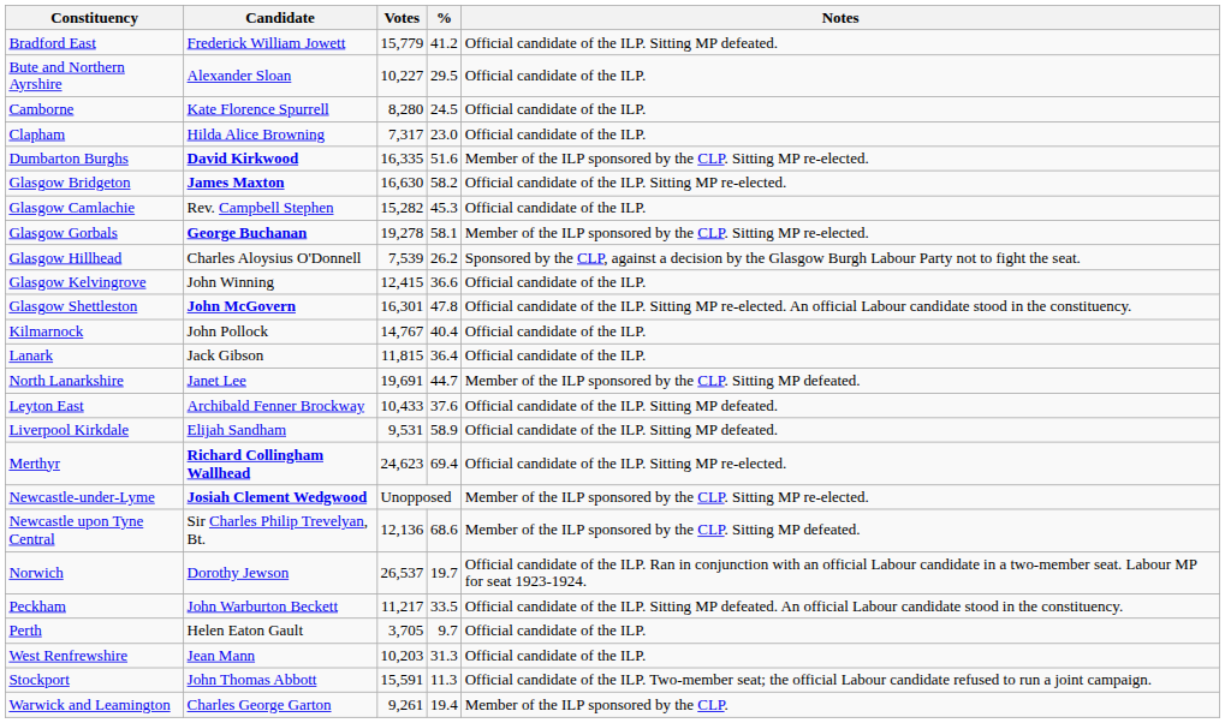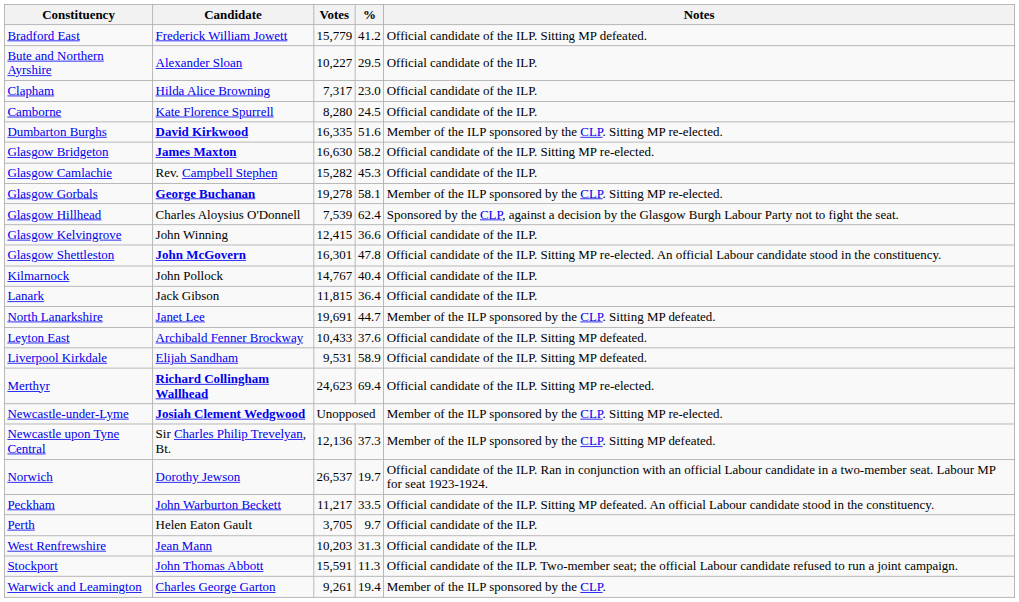 <table class="wikitable">
 <tr>
 <th>Constituency</th>
 <th>Candidate</th>
 <th>Votes</th>
 <th>%</th>
 <th>Notes</th>
 </tr>
 <tr>
 <td><a href='#'>Bradford East</a></td>
 <td><a href='#'>Frederick William Jowett</a></td>
 <td align="right">15,779</td>
 <td>41.2</td>
 <td>Official candidate of the ILP. Sitting MP defeated.</td>
 </tr>
 <tr>
 <td><a href='#'>Bute and Northern Ayrshire</a></td>
 <td><a href='#'>Alexander Sloan</a></td>
 <td align="right">10,227</td>
 <td>29.5</td>
 <td>Official candidate of the ILP.</td>
 </tr>
 <tr>
+<td><a href='#'>Clapham</a></td>
+<td><a href='#'>Hilda Alice Browning</a></td>
+<td align="right">7,317</td>
+<td>23.0</td>
+<td>Official candidate of the ILP.</td>
+</tr>
+<tr>
 <td><a href='#'>Camborne</a></td>
 <td><a href='#'>Kate Florence Spurrell</a></td>
 <td align="right">8,280</td>
 <td>24.5</td>
-<td>Official candidate of the ILP.</td>
-</tr>
-<tr>
-<td><a href='#'>Clapham</a></td>
-<td><a href='#'>Hilda Alice Browning</a></td>
-<td align="right">7,317</td>
-<td>23.0</td>
 <td>Official candidate of the ILP.</td>
 </tr>
 <tr>
 <td><a href='#'>Dumbarton Burghs</a></td>
 <td><strong><a href='#'>David Kirkwood</a></strong></td>
 <td align="right">16,335</td>
 <td>51.6</td>
 <td>Member of the ILP sponsored by the <a href='#'>CLP</a>. Sitting MP re-elected.</td>
 </tr>
 <tr>
 <td><a href='#'>Glasgow Bridgeton</a></td>
 <td><strong><a href='#'>James Maxton</a></strong></td>
 <td align="right">16,630</td>
 <td>58.2</td>
 <td>Official candidate of the ILP. Sitting MP re-elected.</td>
 </tr>
 <tr>
 <td><a href='#'>Glasgow Camlachie</a></td>
 <td>Rev. <a href='#'>Campbell Stephen</a></td>
 <td align="right">15,282</td>
 <td>45.3</td>
 <td>Official candidate of the ILP.</td>
 </tr>
 <tr>
 <td><a href='#'>Glasgow Gorbals</a></td>
 <td><strong><a href='#'>George Buchanan</a></strong></td>
 <td align="right">19,278</td>
 <td>58.1</td>
 <td>Member of the ILP sponsored by the <a href='#'>CLP</a>. Sitting MP re-elected.</td>
 </tr>
 <tr>
 <td><a href='#'>Glasgow Hillhead</a></td>
 <td>Charles Aloysius O'Donnell</td>
 <td align="right">7,539</td>
-<td>26.2</td>
+<td>62.4</td>
 <td>Sponsored by the <a href='#'>CLP</a>, against a decision by the Glasgow Burgh Labour Party not to fight the seat.</td>
 </tr>
 <tr>
 <td><a href='#'>Glasgow Kelvingrove</a></td>
 <td>John Winning</td>
 <td align="right">12,415</td>
 <td>36.6</td>
 <td>Official candidate of the ILP.</td>
 </tr>
 <tr>
 <td><a href='#'>Glasgow Shettleston</a></td>
 <td><strong><a href='#'>John McGovern</a></strong></td>
 <td align="right">16,301</td>
 <td>47.8</td>
 <td>Official candidate of the ILP. Sitting MP re-elected. An official Labour candidate stood in the constituency.</td>
 </tr>
 <tr>
 <td><a href='#'>Kilmarnock</a></td>
 <td>John Pollock</td>
 <td align="right">14,767</td>
 <td>40.4</td>
 <td>Official candidate of the ILP.</td>
 </tr>
 <tr>
 <td><a href='#'>Lanark</a></td>
 <td>Jack Gibson</td>
 <td align="right">11,815</td>
 <td>36.4</td>
 <td>Official candidate of the ILP.</td>
 </tr>
 <tr>
 <td><a href='#'>North Lanarkshire</a></td>
 <td><a href='#'>Janet Lee</a></td>
 <td align="right">19,691</td>
 <td>44.7</td>
 <td>Member of the ILP sponsored by the <a href='#'>CLP</a>. Sitting MP defeated.</td>
 </tr>
 <tr>
 <td><a href='#'>Leyton East</a></td>
 <td><a href='#'>Archibald Fenner Brockway</a></td>
 <td align="right">10,433</td>
 <td>37.6</td>
 <td>Official candidate of the ILP. Sitting MP defeated.</td>
 </tr>
 <tr>
 <td><a href='#'>Liverpool Kirkdale</a></td>
 <td><a href='#'>Elijah Sandham</a></td>
 <td align="right">9,531</td>
 <td>58.9</td>
 <td>Official candidate of the ILP. Sitting MP defeated.</td>
 </tr>
 <tr>
 <td><a href='#'>Merthyr</a></td>
 <td><strong><a href='#'>Richard Collingham Wallhead</a></strong></td>
 <td align="right">24,623</td>
 <td>69.4</td>
 <td>Official candidate of the ILP. Sitting MP re-elected.</td>
 </tr>
 <tr>
 <td><a href='#'>Newcastle-under-Lyme</a></td>
 <td><strong><a href='#'>Josiah Clement Wedgwood</a></strong></td>
 <td colspan=2>Unopposed</td>
 <td>Member of the ILP sponsored by the <a href='#'>CLP</a>. Sitting MP re-elected.</td>
 </tr>
 <tr>
 <td><a href='#'>Newcastle upon Tyne Central</a></td>
 <td>Sir <a href='#'>Charles Philip Trevelyan</a>, Bt.</td>
 <td align="right">12,136</td>
-<td>68.6</td>
+<td>37.3</td>
 <td>Member of the ILP sponsored by the <a href='#'>CLP</a>. Sitting MP defeated.</td>
 </tr>
 <tr>
 <td><a href='#'>Norwich</a></td>
 <td><a href='#'>Dorothy Jewson</a></td>
 <td align="right">26,537</td>
 <td>19.7</td>
 <td>Official candidate of the ILP. Ran in conjunction with an official Labour candidate in a two-member seat. Labour MP for seat 1923-1924.</td>
 </tr>
 <tr>
 <td><a href='#'>Peckham</a></td>
 <td><a href='#'>John Warburton Beckett</a></td>
 <td align="right">11,217</td>
 <td>33.5</td>
 <td>Official candidate of the ILP. Sitting MP defeated. An official Labour candidate stood in the constituency.</td>
 </tr>
 <tr>
 <td><a href='#'>Perth</a></td>
 <td>Helen Eaton Gault</td>
 <td align="right">3,705</td>
 <td align="right">9.7</td>
 <td>Official candidate of the ILP.</td>
 </tr>
 <tr>
 <td><a href='#'>West Renfrewshire</a></td>
 <td><a href='#'>Jean Mann</a></td>
 <td align="right">10,203</td>
 <td>31.3</td>
 <td>Official candidate of the ILP.</td>
 </tr>
 <tr>
 <td><a href='#'>Stockport</a></td>
 <td><a href='#'>John Thomas Abbott</a></td>
 <td align="right">15,591</td>
 <td>11.3</td>
 <td>Official candidate of the ILP. Two-member seat; the official Labour candidate refused to run a joint campaign.</td>
 </tr>
 <tr>
 <td><a href='#'>Warwick and Leamington</a></td>
 <td><a href='#'>Charles George Garton</a></td>
 <td align="right">9,261</td>
 <td>19.4</td>
 <td>Member of the ILP sponsored by the <a href='#'>CLP</a>.</td>
 </tr>
 </table>
